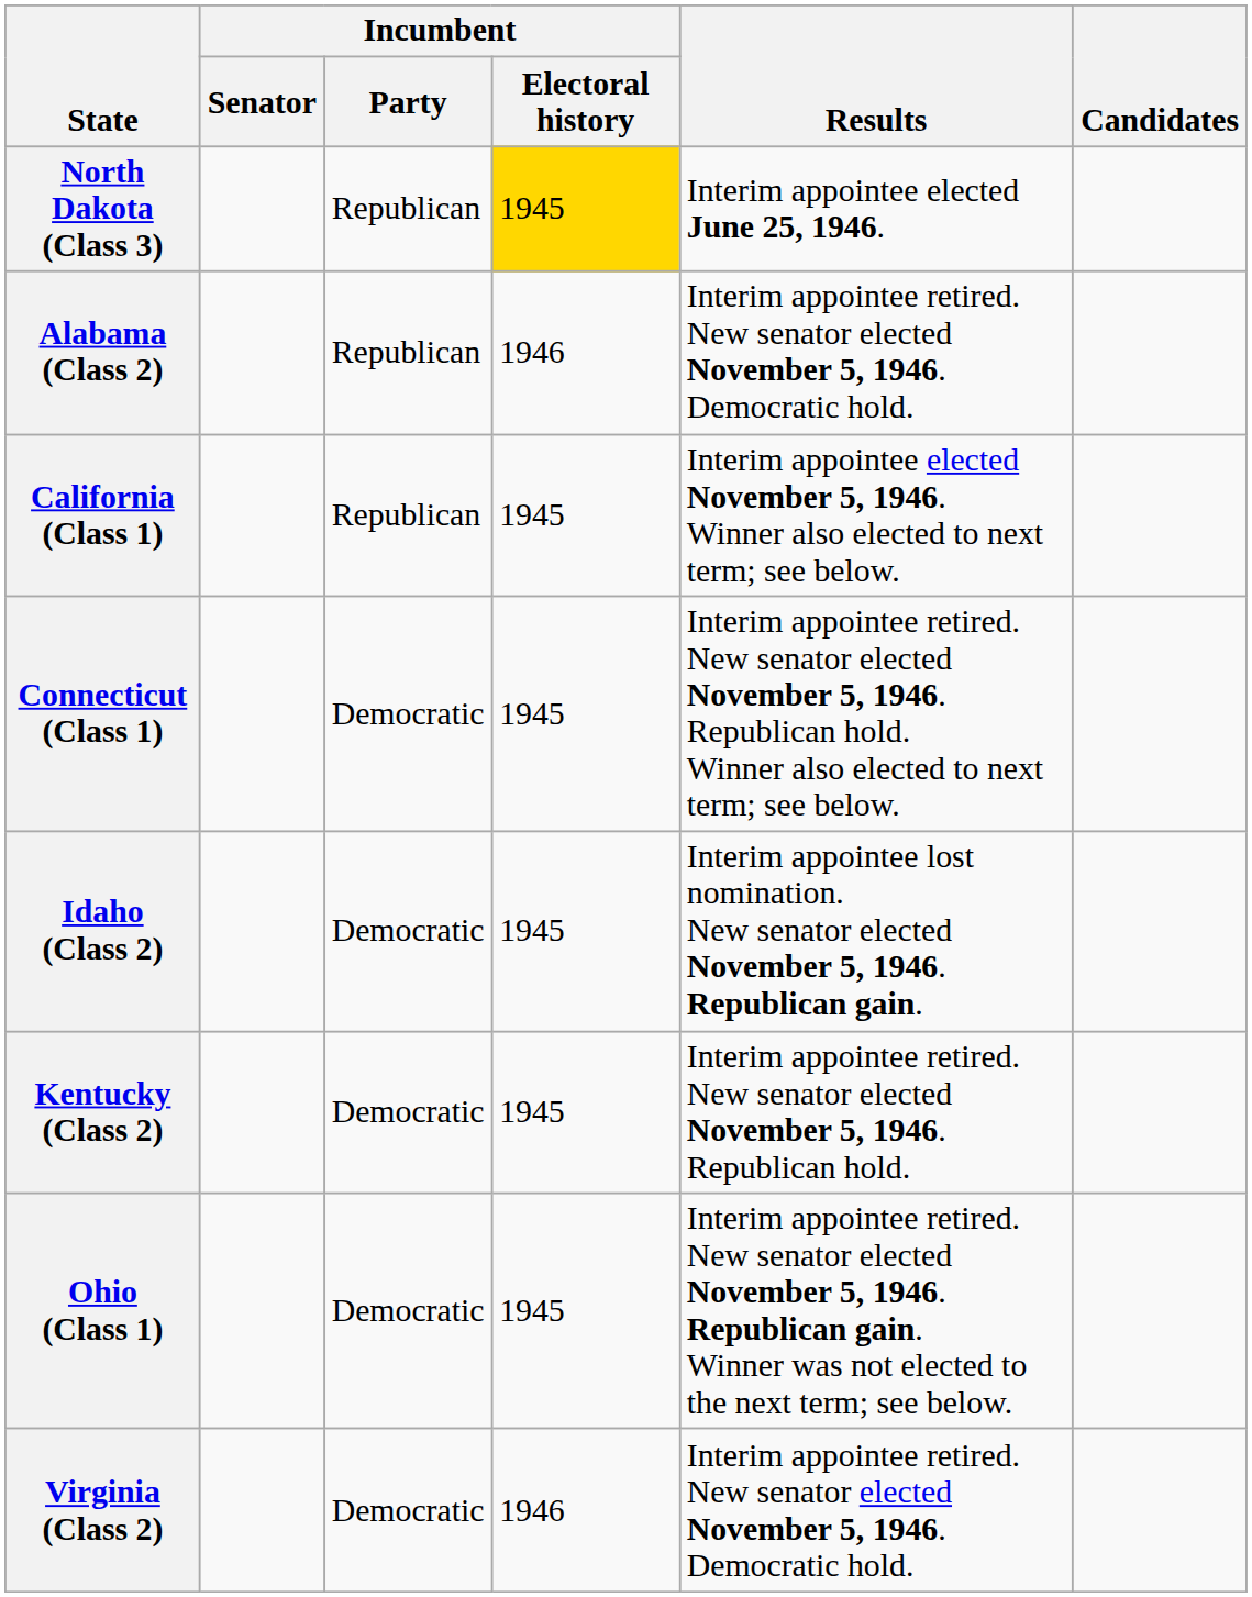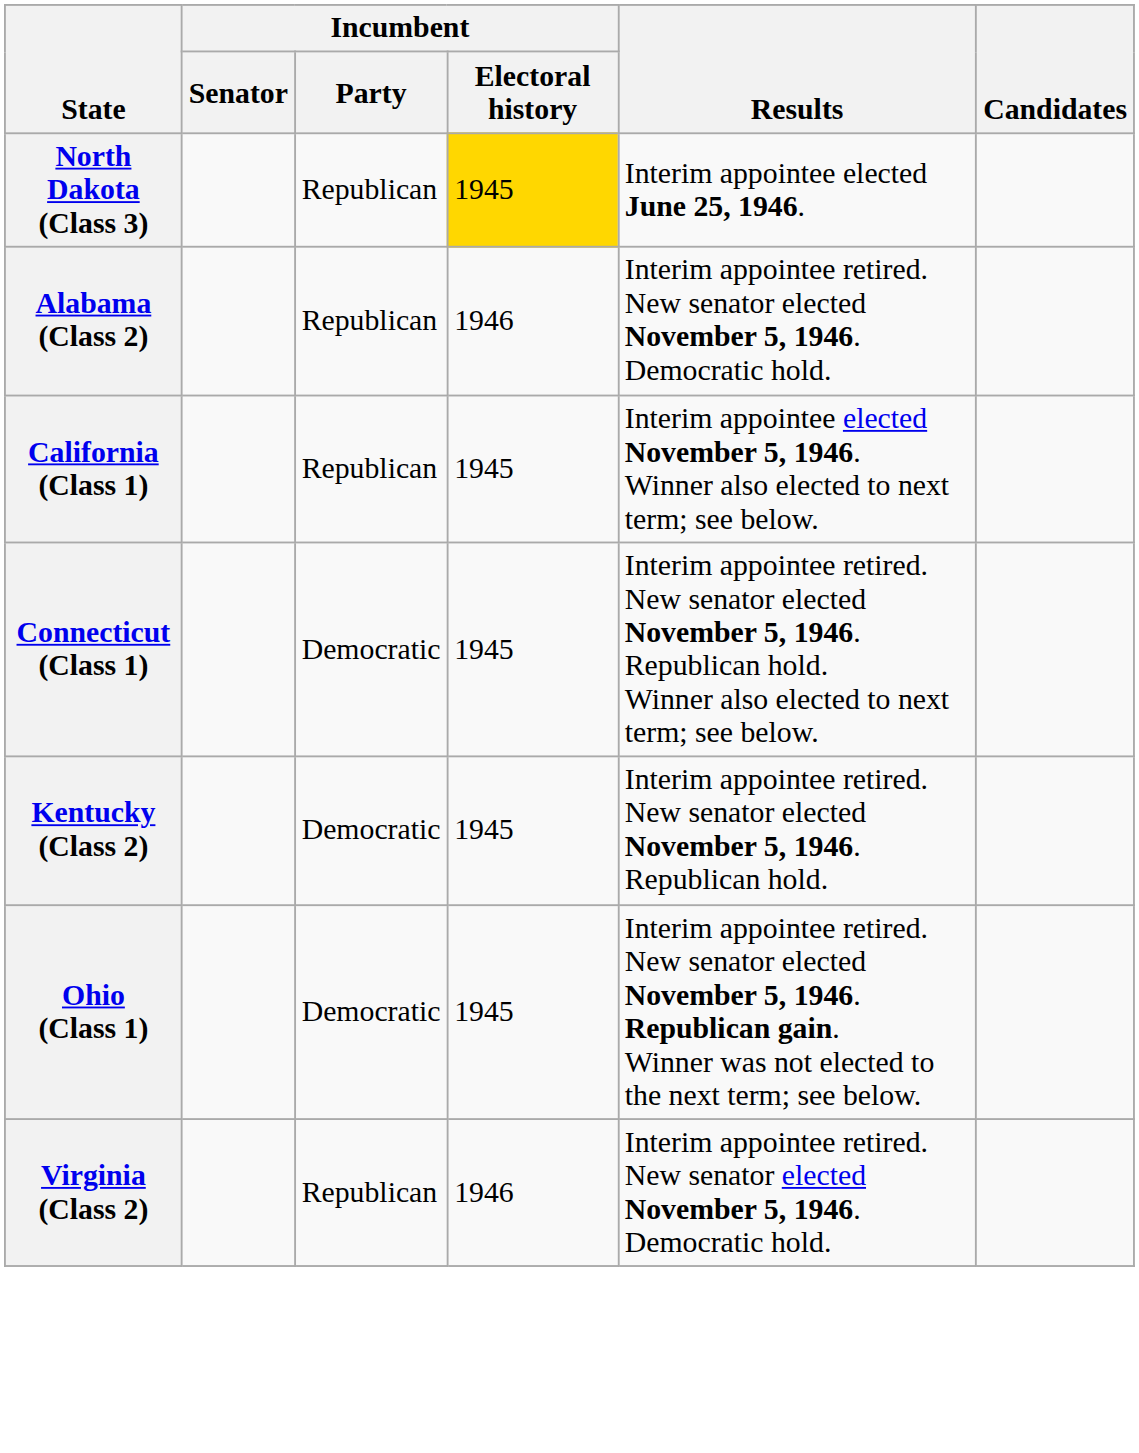 <table class="wikitable sortable">
 <tr valign=bottom>
 <th rowspan=2>State</th>
 <th colspan=3>Incumbent</th>
 <th rowspan=2>Results</th>
 <th rowspan=2>Candidates</th>
 </tr>
 <tr>
 <th>Senator</th>
 <th>Party</th>
 <th>Electoral history</th>
 </tr>
 <tr>
 <th><a href='#'>North Dakota</a><br>(Class 3)</th>
 <td></td>
 <td>Republican</td>
 <td style="background: gold;">1945 </td>
 <td>Interim appointee elected <strong>June 25, 1946</strong>.</td>
 <td nowrap></td>
 </tr>
 <tr>
 <th><a href='#'>Alabama</a><br>(Class 2)</th>
 <td></td>
 <td>Republican</td>
 <td>1946 </td>
 <td>Interim appointee retired.<br>New senator elected <strong>November 5, 1946</strong>.<br>Democratic hold.</td>
 <td nowrap></td>
 </tr>
 <tr>
 <th><a href='#'>California</a><br>(Class 1)</th>
 <td></td>
 <td>Republican</td>
 <td>1945 </td>
 <td>Interim appointee <a href='#'>elected</a> <strong>November 5, 1946</strong>.<br>Winner also elected to next term; see below.</td>
 <td nowrap></td>
 </tr>
 <tr>
 <th><a href='#'>Connecticut</a><br>(Class 1)</th>
 <td></td>
 <td>Democratic</td>
 <td>1945 </td>
 <td>Interim appointee retired.<br>New senator elected <strong>November 5, 1946</strong>.<br>Republican hold.<br>Winner also elected to next term; see below.</td>
 <td nowrap></td>
 </tr>
 <tr>
-<th><a href='#'>Idaho</a><br>(Class 2)</th>
-<td></td>
-<td>Democratic</td>
-<td>1945 </td>
-<td>Interim appointee lost nomination.<br>New senator elected <strong>November 5, 1946</strong>.<br><strong>Republican gain</strong>.</td>
-<td nowrap></td>
-</tr>
-<tr>
 <th><a href='#'>Kentucky</a><br>(Class 2)</th>
 <td></td>
 <td>Democratic</td>
 <td>1945 </td>
 <td>Interim appointee retired.<br>New senator elected <strong>November 5, 1946</strong>.<br>Republican hold.</td>
 <td nowrap></td>
 </tr>
 <tr>
 <th><a href='#'>Ohio</a><br>(Class 1)</th>
 <td></td>
 <td>Democratic</td>
 <td>1945 </td>
 <td>Interim appointee retired.<br>New senator elected <strong>November 5, 1946</strong>.<br><strong>Republican gain</strong>.<br>Winner was not elected to the next term; see below.</td>
 <td nowrap></td>
 </tr>
 <tr>
 <th><a href='#'>Virginia</a><br>(Class 2)</th>
 <td></td>
-<td>Democratic</td>
+<td>Republican</td>
 <td>1946 </td>
 <td>Interim appointee retired.<br>New senator <a href='#'>elected</a> <strong>November 5, 1946</strong>.<br>Democratic hold.</td>
 <td nowrap></td>
 </tr>
 </table>
